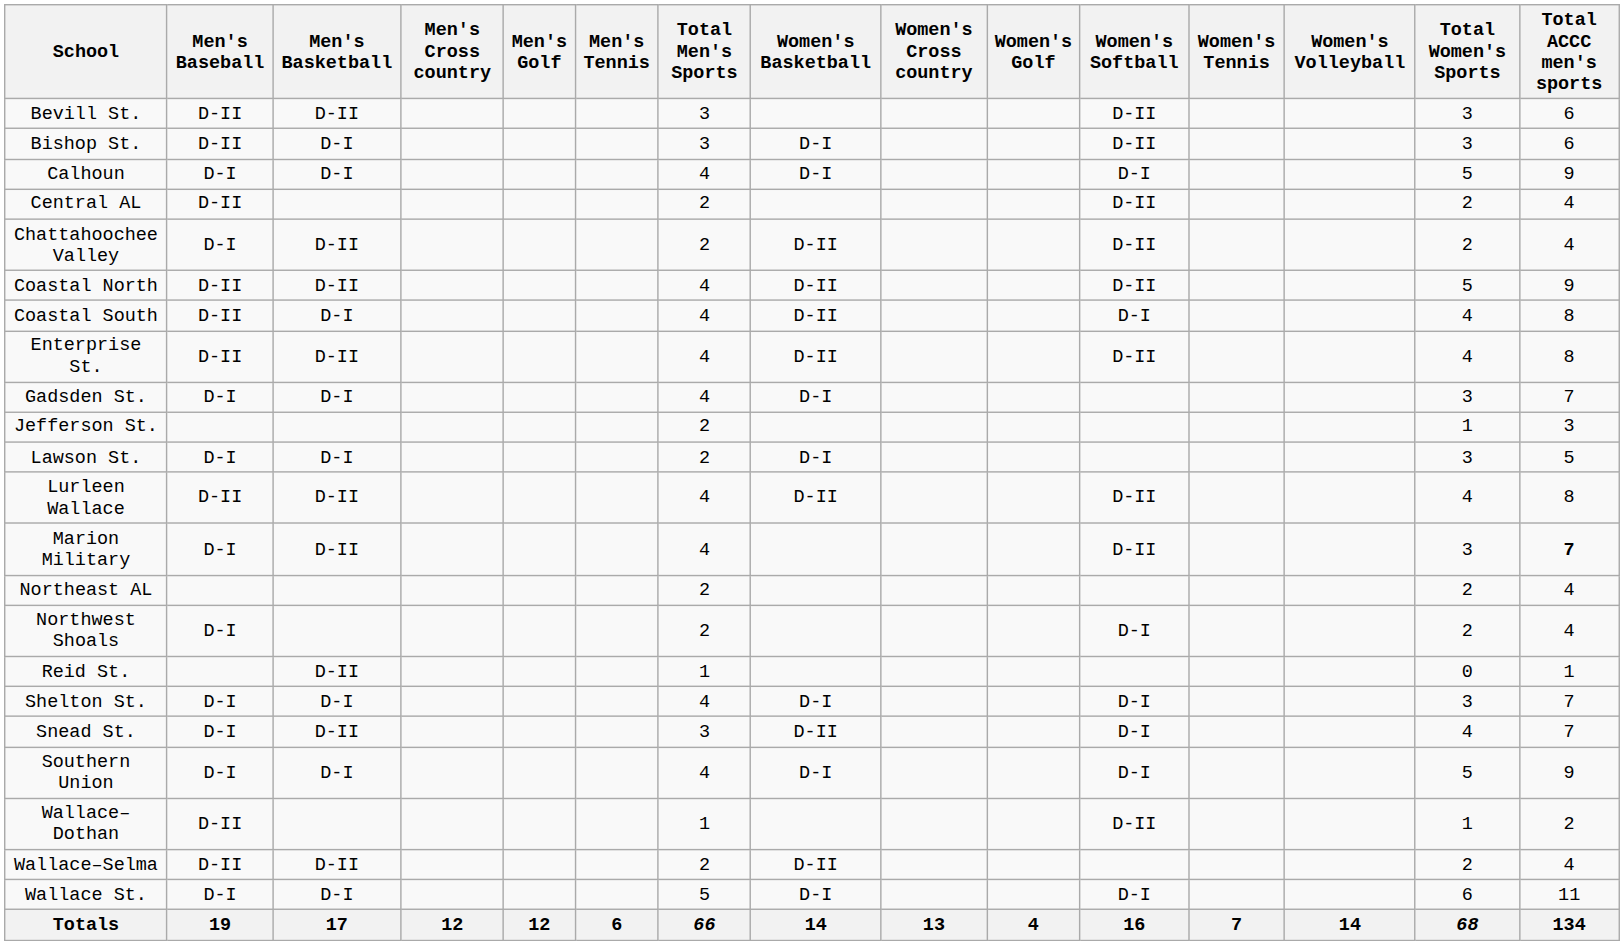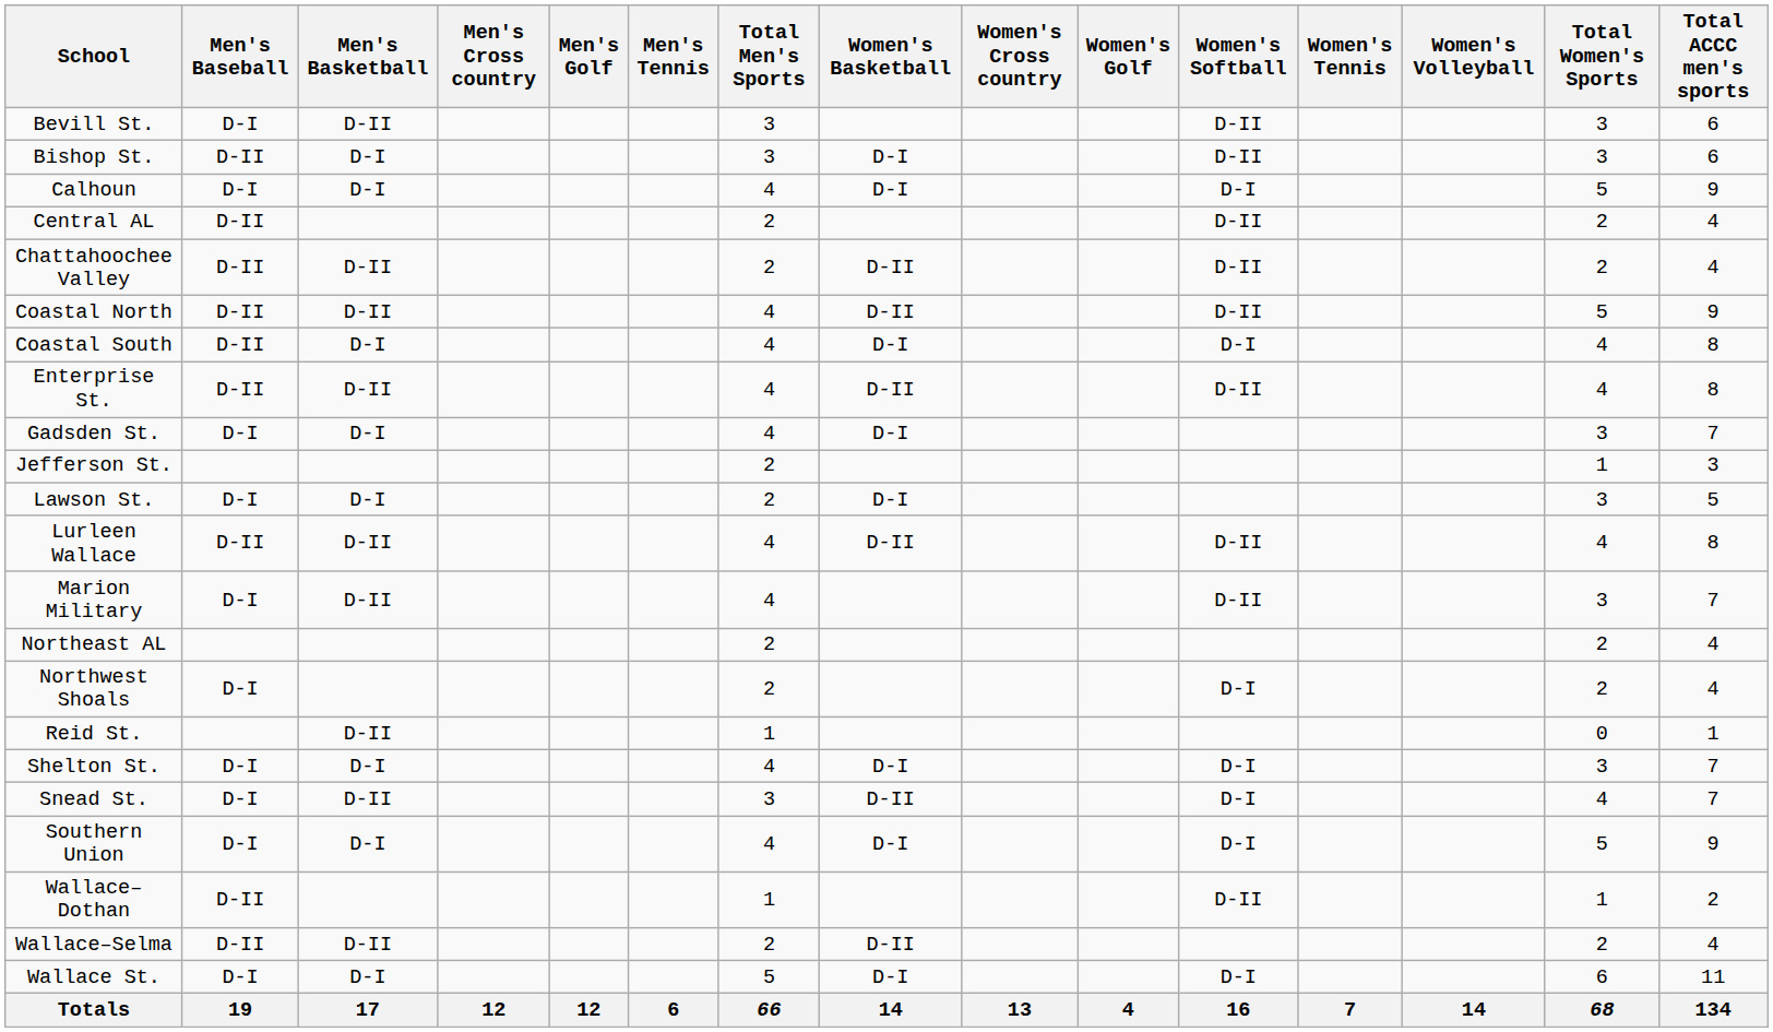 <table class="wikitable" style="text-align:center; width:90%;">
 <tr>
 <th scope="col">School</th>
 <th scope="col">Men's Baseball</th>
 <th scope="col">Men's Basketball</th>
 <th scope="col">Men's Cross country</th>
 <th scope="col">Men's Golf</th>
 <th scope="col">Men's Tennis</th>
 <th scope="col">Total Men's Sports</th>
 <th scope="col">Women's Basketball</th>
 <th scope="col">Women's Cross country</th>
 <th scope="col">Women's Golf</th>
 <th scope="col">Women's Softball</th>
 <th scope="col">Women's Tennis</th>
 <th scope="col">Women's Volleyball</th>
 <th scope="col">Total Women's Sports</th>
 <th scope="col">Total ACCC men's sports</th>
 </tr>
 <tr>
 <td ! scope="row">Bevill St.</td>
-<td> D-II</td>
+<td> D-I</td>
 <td> D-II</td>
 <td></td>
 <td></td>
 <td></td>
 <td>3</td>
 <td></td>
 <td></td>
 <td></td>
 <td> D-II</td>
 <td></td>
 <td></td>
 <td>3</td>
 <td>6</td>
 </tr>
 <tr>
 <td ! scope="row">Bishop St.</td>
 <td> D-II</td>
 <td> D-I</td>
 <td></td>
 <td></td>
 <td></td>
 <td>3</td>
 <td> D-I</td>
 <td></td>
 <td></td>
 <td> D-II</td>
 <td></td>
 <td></td>
 <td>3</td>
 <td>6</td>
 </tr>
 <tr>
 <td ! scope="row">Calhoun</td>
 <td> D-I</td>
 <td> D-I</td>
 <td></td>
 <td></td>
 <td></td>
 <td>4</td>
 <td> D-I</td>
 <td></td>
 <td></td>
 <td> D-I</td>
 <td></td>
 <td></td>
 <td>5</td>
 <td>9</td>
 </tr>
 <tr>
 <td ! scope="row">Central AL</td>
 <td> D-II</td>
 <td></td>
 <td></td>
 <td></td>
 <td></td>
 <td>2</td>
 <td></td>
 <td></td>
 <td></td>
 <td> D-II</td>
 <td></td>
 <td></td>
 <td>2</td>
 <td>4</td>
 </tr>
 <tr>
 <td ! scope="row">Chattahoochee Valley</td>
-<td> D-I</td>
+<td> D-II</td>
 <td> D-II</td>
 <td></td>
 <td></td>
 <td></td>
 <td>2</td>
 <td> D-II</td>
 <td></td>
 <td></td>
 <td> D-II</td>
 <td></td>
 <td></td>
 <td>2</td>
 <td>4</td>
 </tr>
 <tr>
 <td ! scope="row">Coastal North</td>
 <td> D-II</td>
 <td> D-II</td>
 <td></td>
 <td></td>
 <td></td>
 <td>4</td>
 <td> D-II</td>
 <td></td>
 <td></td>
 <td> D-II</td>
 <td></td>
 <td></td>
 <td>5</td>
 <td>9</td>
 </tr>
 <tr>
 <td ! scope="row">Coastal South</td>
 <td> D-II</td>
 <td> D-I</td>
 <td></td>
 <td></td>
 <td></td>
 <td>4</td>
-<td> D-II</td>
+<td> D-I</td>
 <td></td>
 <td></td>
 <td> D-I</td>
 <td></td>
 <td></td>
 <td>4</td>
 <td>8</td>
 </tr>
 <tr>
 <td ! scope="row">Enterprise St.</td>
 <td> D-II</td>
 <td> D-II</td>
 <td></td>
 <td></td>
 <td></td>
 <td>4</td>
 <td> D-II</td>
 <td></td>
 <td></td>
 <td> D-II</td>
 <td></td>
 <td></td>
 <td>4</td>
 <td>8</td>
 </tr>
 <tr>
 <td ! scope="row">Gadsden St.</td>
 <td> D-I</td>
 <td> D-I</td>
 <td></td>
 <td></td>
 <td></td>
 <td>4</td>
 <td> D-I</td>
 <td></td>
 <td></td>
 <td></td>
 <td></td>
 <td></td>
 <td>3</td>
 <td>7</td>
 </tr>
 <tr>
 <td ! scope="row">Jefferson St.</td>
 <td></td>
 <td></td>
 <td></td>
 <td></td>
 <td></td>
 <td>2</td>
 <td></td>
 <td></td>
 <td></td>
 <td></td>
 <td></td>
 <td></td>
 <td>1</td>
 <td>3</td>
 </tr>
 <tr>
 <td ! scope="row">Lawson St.</td>
 <td> D-I</td>
 <td> D-I</td>
 <td></td>
 <td></td>
 <td></td>
 <td>2</td>
 <td> D-I</td>
 <td></td>
 <td></td>
 <td></td>
 <td></td>
 <td></td>
 <td>3</td>
 <td>5</td>
 </tr>
 <tr>
 <td ! scope="row">Lurleen Wallace</td>
 <td> D-II</td>
 <td> D-II</td>
 <td></td>
 <td></td>
 <td></td>
 <td>4</td>
 <td> D-II</td>
 <td></td>
 <td></td>
 <td> D-II</td>
 <td></td>
 <td></td>
 <td>4</td>
 <td>8</td>
 </tr>
 <tr>
 <td ! scope="row">Marion Military</td>
 <td> D-I</td>
 <td> D-II</td>
 <td></td>
 <td></td>
 <td></td>
 <td>4</td>
 <td></td>
 <td></td>
 <td></td>
 <td> D-II</td>
 <td></td>
 <td></td>
 <td>3</td>
-<td><strong>7</strong></td>
+<td>7</td>
 </tr>
 <tr>
 <td ! scope="row">Northeast AL</td>
 <td></td>
 <td></td>
 <td></td>
 <td></td>
 <td></td>
 <td>2</td>
 <td></td>
 <td></td>
 <td></td>
 <td></td>
 <td></td>
 <td></td>
 <td>2</td>
 <td>4</td>
 </tr>
 <tr>
 <td ! scope="row">Northwest Shoals</td>
 <td> D-I</td>
 <td></td>
 <td></td>
 <td></td>
 <td></td>
 <td>2</td>
 <td></td>
 <td></td>
 <td></td>
 <td> D-I</td>
 <td></td>
 <td></td>
 <td>2</td>
 <td>4</td>
 </tr>
 <tr>
 <td ! scope="row">Reid St.</td>
 <td></td>
 <td> D-II</td>
 <td></td>
 <td></td>
 <td></td>
 <td>1</td>
 <td></td>
 <td></td>
 <td></td>
 <td></td>
 <td></td>
 <td></td>
 <td>0</td>
 <td>1</td>
 </tr>
 <tr>
 <td ! scope="row">Shelton St.</td>
 <td> D-I</td>
 <td> D-I</td>
 <td></td>
 <td></td>
 <td></td>
 <td>4</td>
 <td> D-I</td>
 <td></td>
 <td></td>
 <td> D-I</td>
 <td></td>
 <td></td>
 <td>3</td>
 <td>7</td>
 </tr>
 <tr>
 <td ! scope="row">Snead St.</td>
 <td> D-I</td>
 <td> D-II</td>
 <td></td>
 <td></td>
 <td></td>
 <td>3</td>
 <td> D-II</td>
 <td></td>
 <td></td>
 <td> D-I</td>
 <td></td>
 <td></td>
 <td>4</td>
 <td>7</td>
 </tr>
 <tr>
 <td ! scope="row">Southern Union</td>
 <td> D-I</td>
 <td> D-I</td>
 <td></td>
 <td></td>
 <td></td>
 <td>4</td>
 <td> D-I</td>
 <td></td>
 <td></td>
 <td> D-I</td>
 <td></td>
 <td></td>
 <td>5</td>
 <td>9</td>
 </tr>
 <tr>
 <td ! scope="row">Wallace–Dothan</td>
 <td> D-II</td>
 <td></td>
 <td></td>
 <td></td>
 <td></td>
 <td>1</td>
 <td></td>
 <td></td>
 <td></td>
 <td> D-II</td>
 <td></td>
 <td></td>
 <td>1</td>
 <td>2</td>
 </tr>
 <tr>
 <td ! scope="row">Wallace–Selma</td>
 <td> D-II</td>
 <td> D-II</td>
 <td></td>
 <td></td>
 <td></td>
 <td>2</td>
 <td> D-II</td>
 <td></td>
 <td></td>
 <td></td>
 <td></td>
 <td></td>
 <td>2</td>
 <td>4</td>
 </tr>
 <tr>
 <td ! scope="row">Wallace St.</td>
 <td> D-I</td>
 <td> D-I</td>
 <td></td>
 <td></td>
 <td></td>
 <td>5</td>
 <td> D-I</td>
 <td></td>
 <td></td>
 <td> D-I</td>
 <td></td>
 <td></td>
 <td>6</td>
 <td>11</td>
 </tr>
 <tr>
 <th>Totals</th>
 <th>19</th>
 <th>17</th>
 <th>12</th>
 <th>12</th>
 <th>6</th>
 <th><em>66</em></th>
 <th>14</th>
 <th>13</th>
 <th>4</th>
 <th>16</th>
 <th>7</th>
 <th>14</th>
 <th><em>68</em></th>
 <th><strong>134</strong></th>
 </tr>
 </table>
